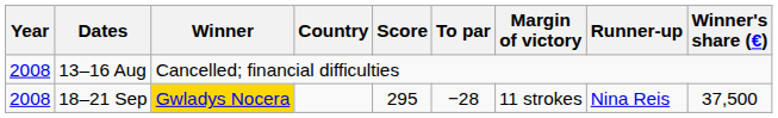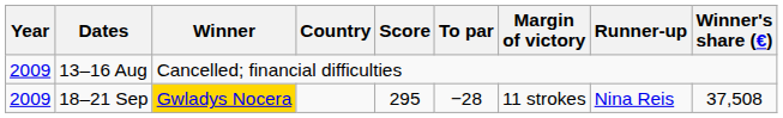 <table class=wikitable style="font-size:95%">
 <tr>
 <th>Year</th>
 <th>Dates</th>
 <th>Winner</th>
 <th>Country</th>
 <th>Score</th>
 <th>To par</th>
 <th>Margin<br>of victory</th>
 <th>Runner-up</th>
 <th>Winner's<br>share (<a href='#'>€</a>)</th>
 </tr>
 <tr>
-<td><a href='#'>2008</a></td>
+<td><a href='#'>2009</a></td>
 <td>13–16 Aug</td>
 <td colspan=7>Cancelled; financial difficulties</td>
 </tr>
 <tr>
-<td><a href='#'>2008</a></td>
+<td><a href='#'>2009</a></td>
 <td>18–21 Sep</td>
 <td style="background: gold;"><a href='#'>Gwladys Nocera</a></td>
 <td></td>
 <td align=center>295</td>
 <td align=center>−28</td>
 <td>11 strokes</td>
 <td> <a href='#'>Nina Reis</a></td>
-<td align=center>37,500</td>
+<td align=center>37,508</td>
 </tr>
 </table>
